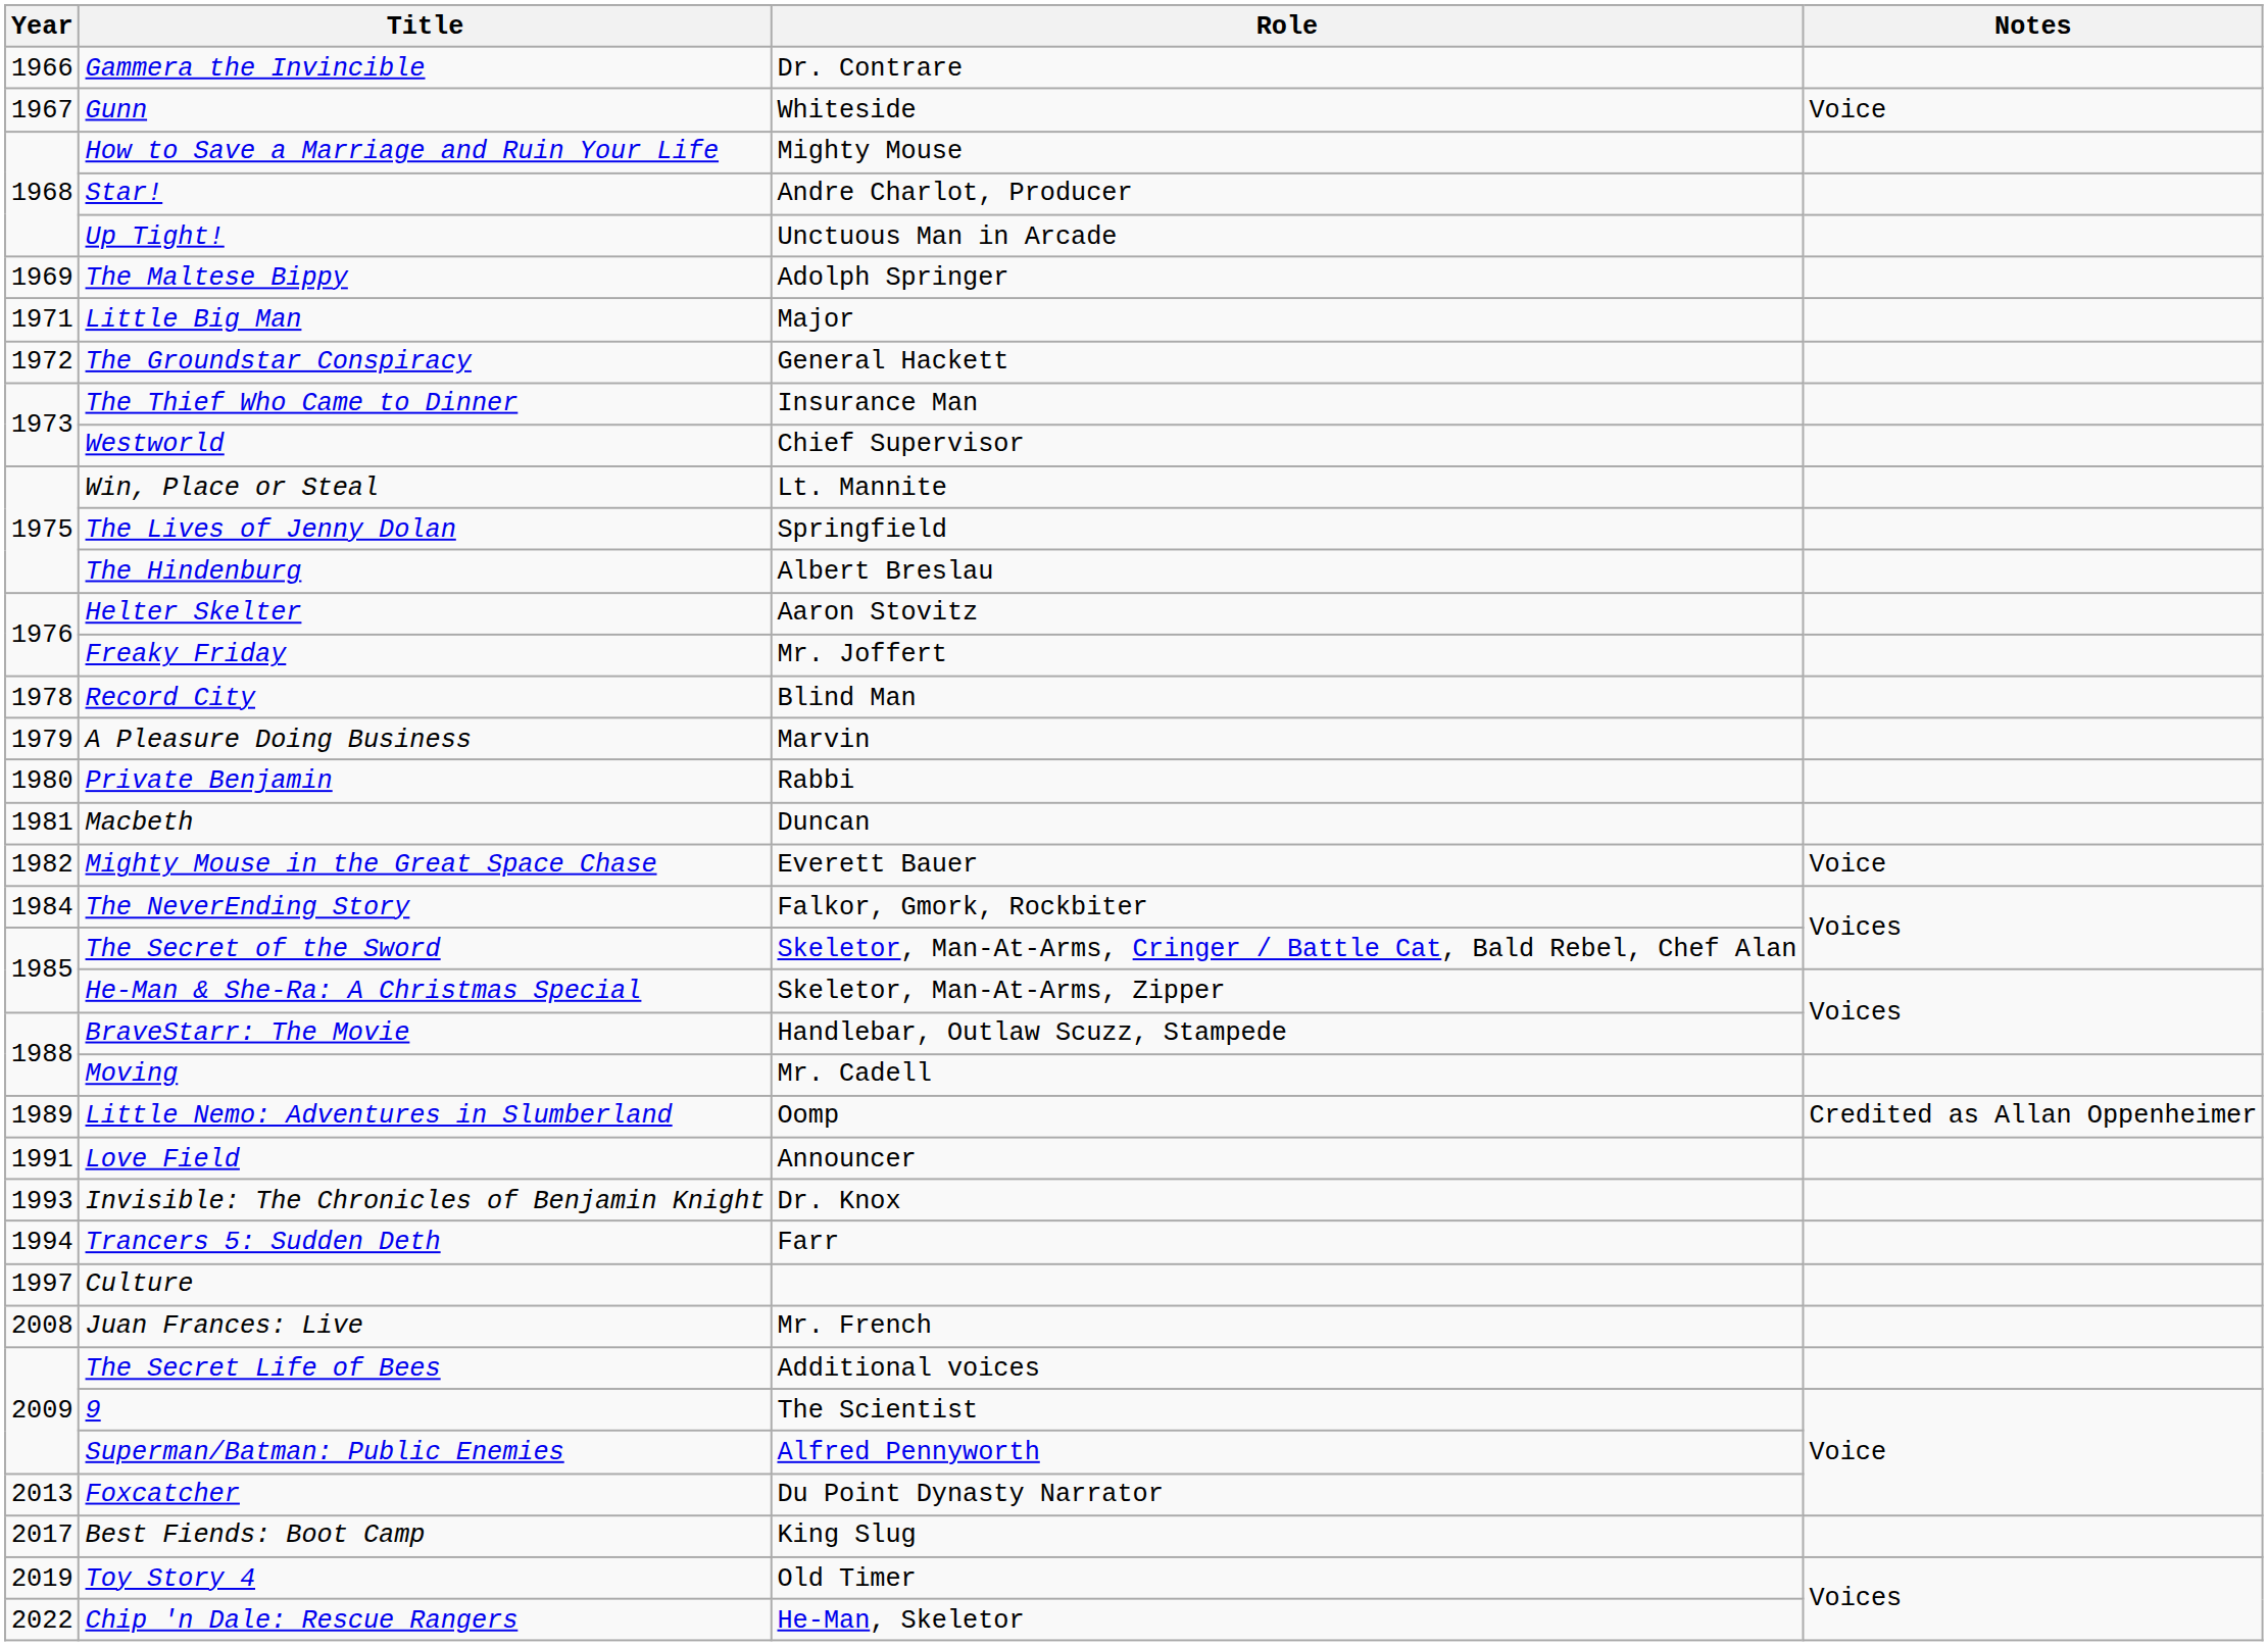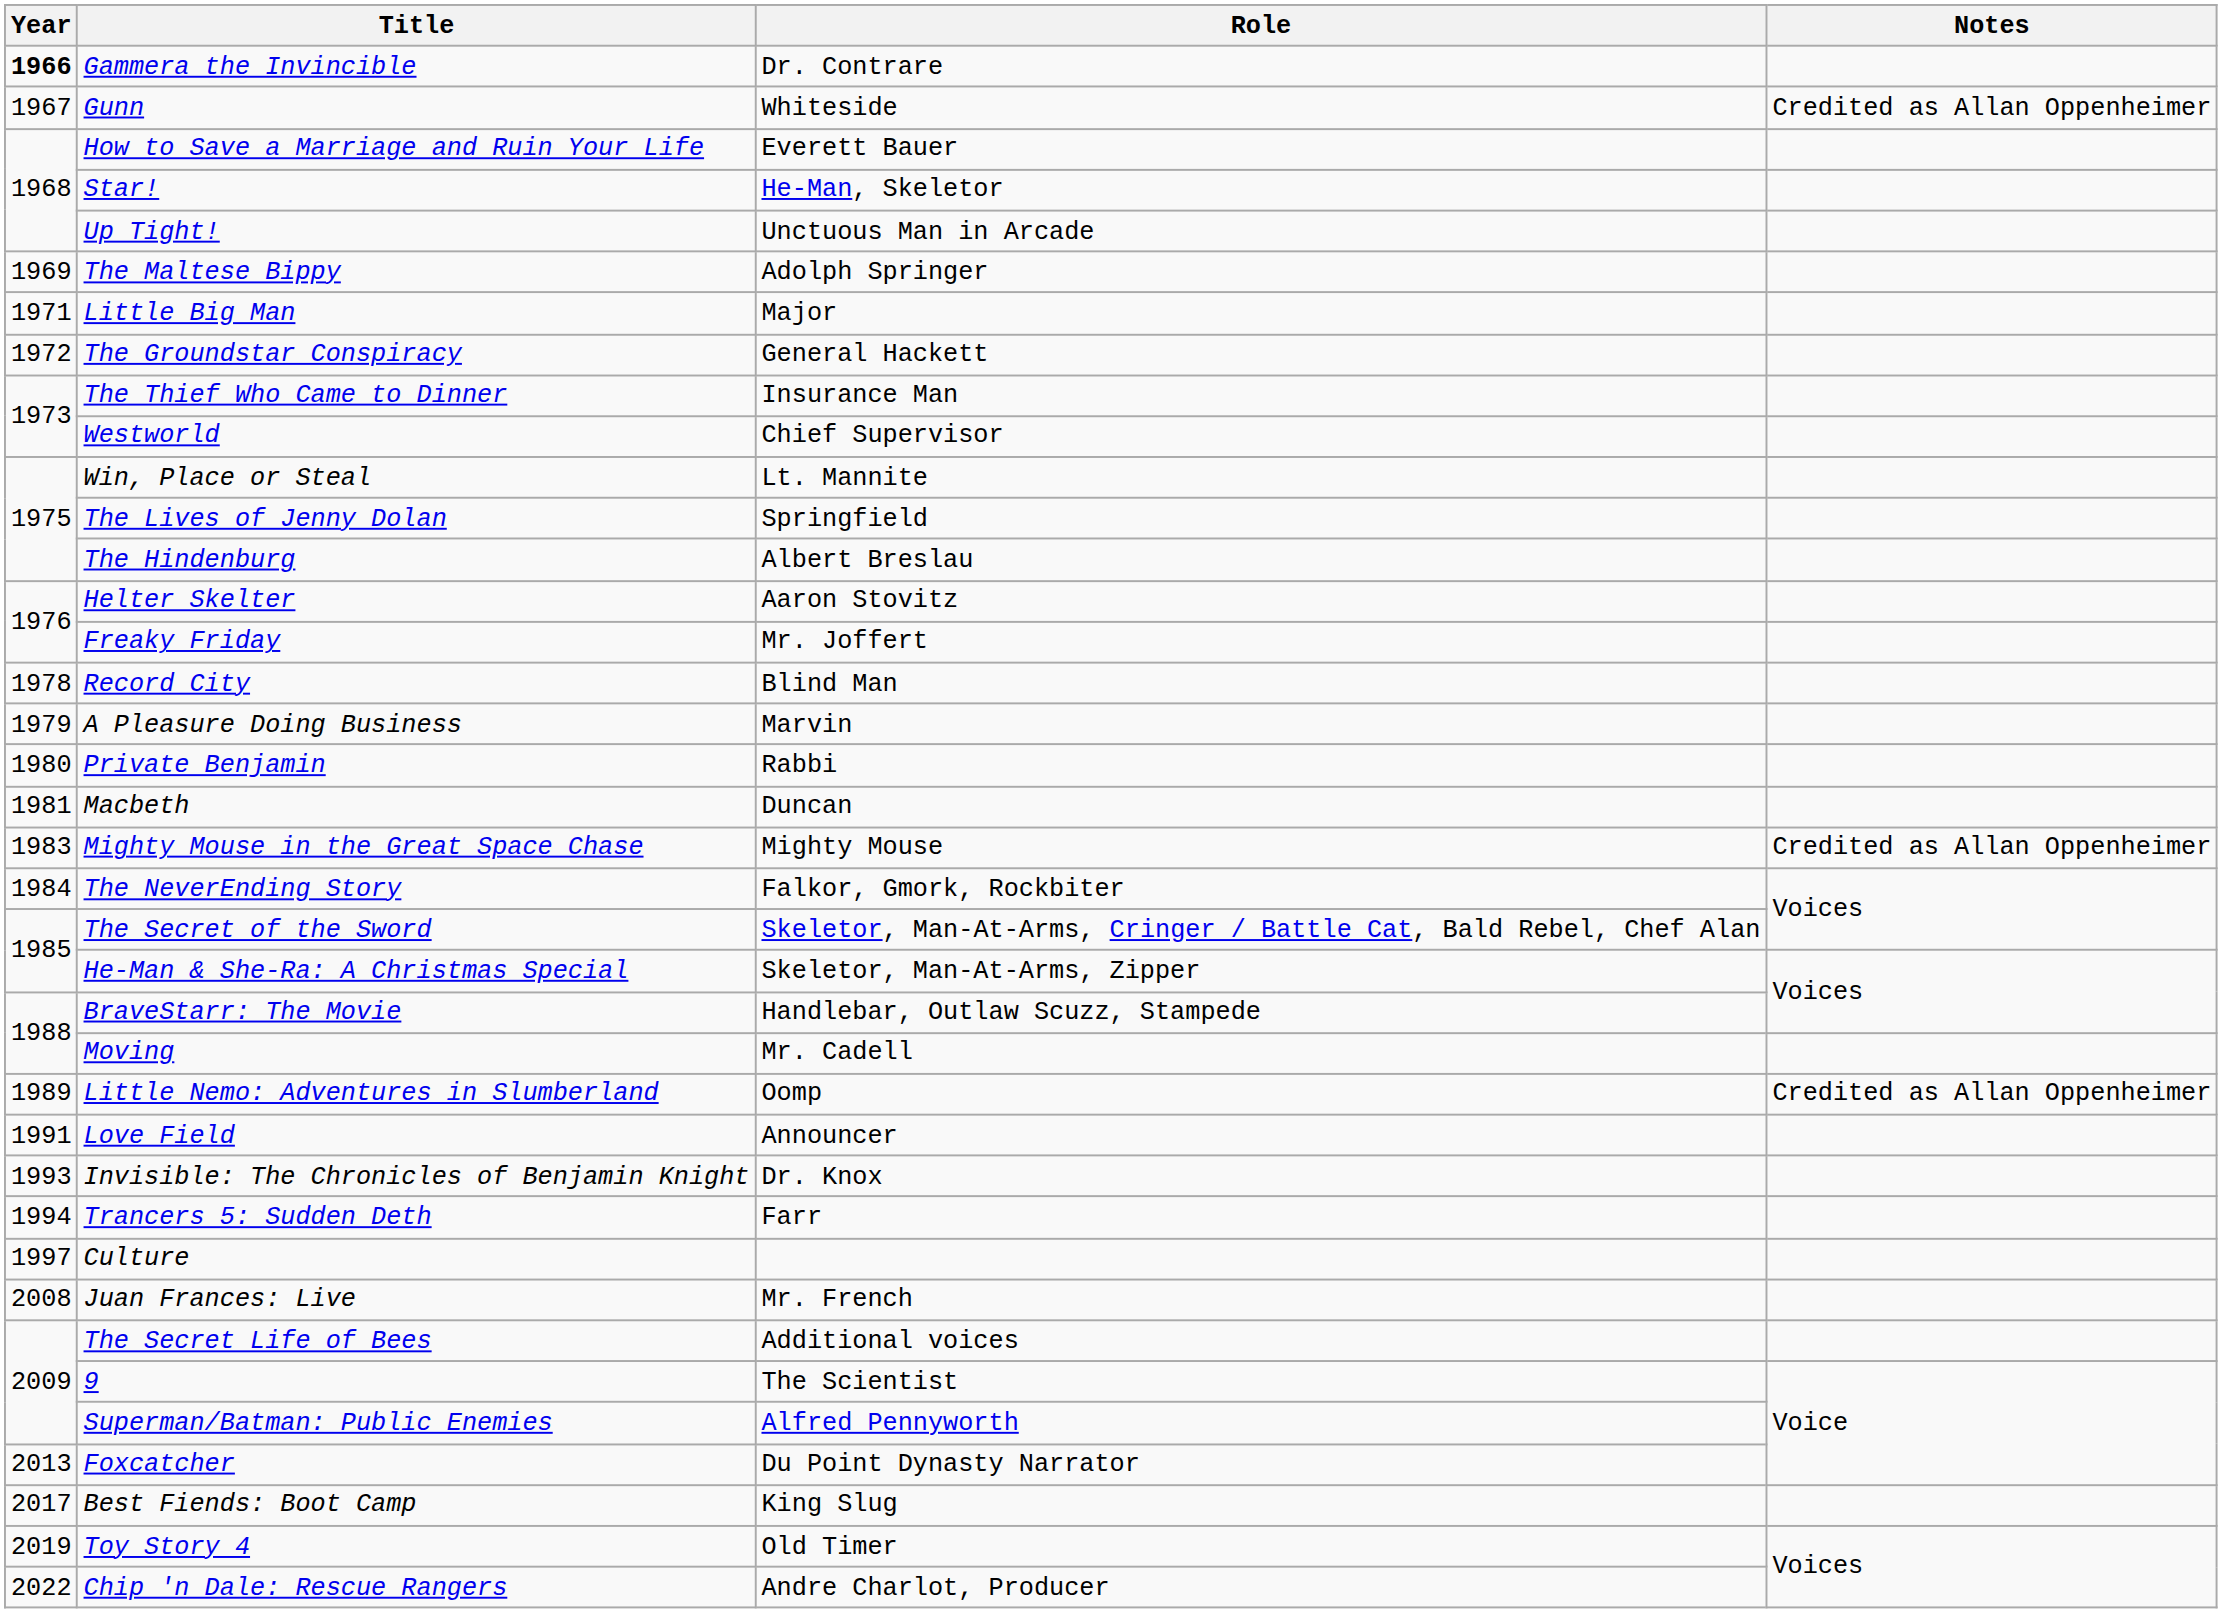 <table class="wikitable sortable">
 <tr>
 <th>Year</th>
 <th>Title</th>
 <th>Role</th>
 <th class="unsortable">Notes</th>
 </tr>
 <tr>
-<td>1966</td>
+<td><strong>1966</strong></td>
 <td><em><a href='#'>Gammera the Invincible</a></em></td>
 <td>Dr. Contrare</td>
 <td></td>
 </tr>
 <tr>
 <td>1967</td>
 <td><em><a href='#'>Gunn</a></em></td>
 <td>Whiteside</td>
-<td>Voice</td>
+<td>Credited as Allan Oppenheimer</td>
 </tr>
 <tr>
 <td rowspan="3">1968</td>
 <td><em><a href='#'>How to Save a Marriage and Ruin Your Life</a></em></td>
-<td>Mighty Mouse</td>
+<td>Everett Bauer</td>
 <td></td>
 </tr>
 <tr>
 <td><em><a href='#'>Star!</a></em></td>
-<td>Andre Charlot, Producer</td>
+<td><a href='#'>He-Man</a>, Skeletor</td>
 <td></td>
 </tr>
 <tr>
 <td><em><a href='#'>Up Tight!</a></em></td>
 <td>Unctuous Man in Arcade</td>
 <td></td>
 </tr>
 <tr>
 <td>1969</td>
 <td><em><a href='#'>The Maltese Bippy</a></em></td>
 <td>Adolph Springer</td>
 <td></td>
 </tr>
 <tr>
 <td>1971</td>
 <td><em><a href='#'>Little Big Man</a></em></td>
 <td>Major</td>
 <td></td>
 </tr>
 <tr>
 <td>1972</td>
 <td><em><a href='#'>The Groundstar Conspiracy</a></em></td>
 <td>General Hackett</td>
 <td></td>
 </tr>
 <tr>
 <td rowspan="2">1973</td>
 <td><em><a href='#'>The Thief Who Came to Dinner</a></em></td>
 <td>Insurance Man</td>
 <td></td>
 </tr>
 <tr>
 <td><em><a href='#'>Westworld</a></em></td>
 <td>Chief Supervisor</td>
 <td></td>
 </tr>
 <tr>
 <td rowspan="3">1975</td>
 <td><em>Win, Place or Steal</em></td>
 <td>Lt. Mannite</td>
 <td></td>
 </tr>
 <tr>
 <td><em><a href='#'>The Lives of Jenny Dolan</a></em></td>
 <td>Springfield</td>
 <td></td>
 </tr>
 <tr>
 <td><em><a href='#'>The Hindenburg</a></em></td>
 <td>Albert Breslau</td>
 <td></td>
 </tr>
 <tr>
 <td rowspan="2">1976</td>
 <td><em><a href='#'>Helter Skelter</a></em></td>
 <td>Aaron Stovitz</td>
 <td></td>
 </tr>
 <tr>
 <td><em><a href='#'>Freaky Friday</a></em></td>
 <td>Mr. Joffert</td>
 <td></td>
 </tr>
 <tr>
 <td>1978</td>
 <td><em><a href='#'>Record City</a></em></td>
 <td>Blind Man</td>
 <td></td>
 </tr>
 <tr>
 <td>1979</td>
 <td><em>A Pleasure Doing Business</em></td>
 <td>Marvin</td>
 <td></td>
 </tr>
 <tr>
 <td>1980</td>
 <td><em><a href='#'>Private Benjamin</a></em></td>
 <td>Rabbi</td>
 <td></td>
 </tr>
 <tr>
 <td>1981</td>
 <td><em>Macbeth</em></td>
 <td>Duncan</td>
 <td></td>
 </tr>
 <tr>
-<td>1982</td>
+<td>1983</td>
 <td><em><a href='#'>Mighty Mouse in the Great Space Chase</a></em></td>
-<td>Everett Bauer</td>
-<td>Voice</td>
+<td>Mighty Mouse</td>
+<td>Credited as Allan Oppenheimer</td>
 </tr>
 <tr>
 <td>1984</td>
 <td><em><a href='#'>The NeverEnding Story</a></em></td>
 <td>Falkor, Gmork, Rockbiter</td>
 <td rowspan="2">Voices</td>
 </tr>
 <tr>
 <td rowspan="2">1985</td>
 <td><em><a href='#'>The Secret of the Sword</a></em></td>
 <td><a href='#'>Skeletor</a>, Man-At-Arms, <a href='#'>Cringer / Battle Cat</a>, Bald Rebel, Chef Alan</td>
 </tr>
 <tr>
 <td><em><a href='#'>He-Man & She-Ra: A Christmas Special</a></em></td>
 <td>Skeletor, Man-At-Arms, Zipper</td>
 <td rowspan="2">Voices</td>
 </tr>
 <tr>
 <td rowspan="2">1988</td>
 <td><em><a href='#'>BraveStarr: The Movie</a></em></td>
 <td>Handlebar, Outlaw Scuzz, Stampede</td>
 </tr>
 <tr>
 <td><em><a href='#'>Moving</a></em></td>
 <td>Mr. Cadell</td>
 <td></td>
 </tr>
 <tr>
 <td>1989</td>
 <td><em><a href='#'>Little Nemo: Adventures in Slumberland</a></em></td>
 <td>Oomp</td>
 <td>Credited as Allan Oppenheimer</td>
 </tr>
 <tr>
 <td>1991</td>
 <td><em><a href='#'>Love Field</a></em></td>
 <td>Announcer</td>
 <td></td>
 </tr>
 <tr>
 <td>1993</td>
 <td><em>Invisible: The Chronicles of Benjamin Knight</em></td>
 <td>Dr. Knox</td>
 <td></td>
 </tr>
 <tr>
 <td>1994</td>
 <td><em><a href='#'>Trancers 5: Sudden Deth</a></em></td>
 <td>Farr</td>
 <td></td>
 </tr>
 <tr>
 <td>1997</td>
 <td><em>Culture</em></td>
 <td></td>
 <td></td>
 </tr>
 <tr>
 <td>2008</td>
 <td><em>Juan Frances: Live</em></td>
 <td>Mr. French</td>
 <td></td>
 </tr>
 <tr>
 <td rowspan="3">2009</td>
 <td><em><a href='#'>The Secret Life of Bees</a></em></td>
 <td>Additional voices</td>
 <td></td>
 </tr>
 <tr>
 <td><em><a href='#'>9</a></em></td>
 <td>The Scientist</td>
 <td rowspan="3">Voice</td>
 </tr>
 <tr>
 <td><em><a href='#'>Superman/Batman: Public Enemies</a></em></td>
 <td><a href='#'>Alfred Pennyworth</a></td>
 </tr>
 <tr>
 <td>2013</td>
 <td><em><a href='#'>Foxcatcher</a></em></td>
 <td>Du Point Dynasty Narrator</td>
 </tr>
 <tr>
 <td>2017</td>
 <td><em>Best Fiends: Boot Camp</em></td>
 <td>King Slug</td>
 <td></td>
 </tr>
 <tr>
 <td>2019</td>
 <td><em><a href='#'>Toy Story 4</a></em></td>
 <td>Old Timer</td>
 <td rowspan="2">Voices</td>
 </tr>
 <tr>
 <td>2022</td>
 <td><em><a href='#'>Chip 'n Dale: Rescue Rangers</a></em></td>
-<td><a href='#'>He-Man</a>, Skeletor</td>
+<td>Andre Charlot, Producer</td>
 </tr>
 </table>
